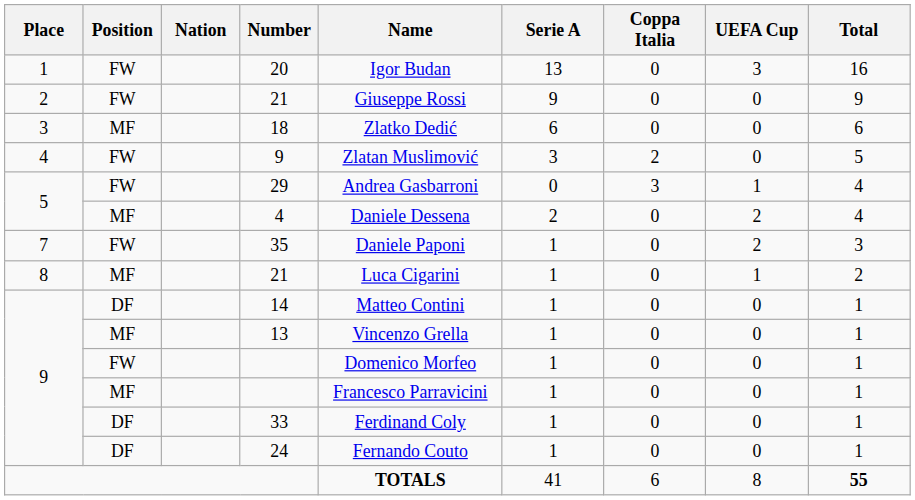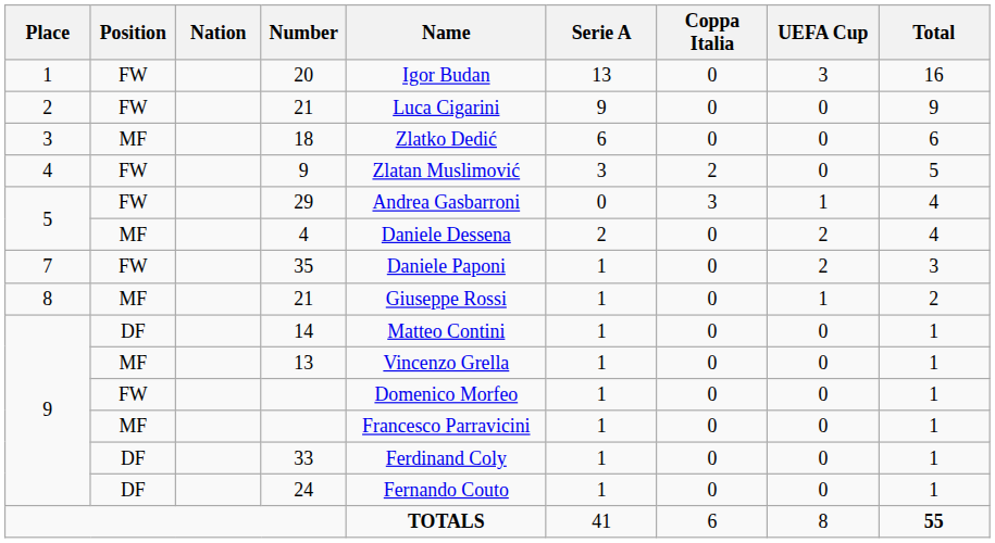 <table class="wikitable" style="font-size: 95%; text-align: center;">
 <tr>
 <th width=60>Place</th>
 <th width=60>Position</th>
 <th width=60>Nation</th>
 <th width=60>Number</th>
 <th width=150>Name</th>
 <th width=80>Serie A</th>
 <th width=80>Coppa Italia</th>
 <th width=80>UEFA Cup</th>
 <th width=80><strong>Total</strong></th>
 </tr>
 <tr>
 <td>1</td>
 <td>FW</td>
 <td></td>
 <td>20</td>
 <td><a href='#'>Igor Budan</a></td>
 <td>13</td>
 <td>0</td>
 <td>3</td>
 <td>16</td>
 </tr>
 <tr>
 <td>2</td>
 <td>FW</td>
 <td></td>
 <td>21</td>
-<td><a href='#'>Giuseppe Rossi</a></td>
+<td><a href='#'>Luca Cigarini</a></td>
 <td>9</td>
 <td>0</td>
 <td>0</td>
 <td>9</td>
 </tr>
 <tr>
 <td>3</td>
 <td>MF</td>
 <td></td>
 <td>18</td>
 <td><a href='#'>Zlatko Dedić</a></td>
 <td>6</td>
 <td>0</td>
 <td>0</td>
 <td>6</td>
 </tr>
 <tr>
 <td>4</td>
 <td>FW</td>
 <td></td>
 <td>9</td>
 <td><a href='#'>Zlatan Muslimović</a></td>
 <td>3</td>
 <td>2</td>
 <td>0</td>
 <td>5</td>
 </tr>
 <tr>
 <td rowspan="2">5</td>
 <td>FW</td>
 <td></td>
 <td>29</td>
 <td><a href='#'>Andrea Gasbarroni</a></td>
 <td>0</td>
 <td>3</td>
 <td>1</td>
 <td>4</td>
 </tr>
 <tr>
 <td>MF</td>
 <td></td>
 <td>4</td>
 <td><a href='#'>Daniele Dessena</a></td>
 <td>2</td>
 <td>0</td>
 <td>2</td>
 <td>4</td>
 </tr>
 <tr>
 <td>7</td>
 <td>FW</td>
 <td></td>
 <td>35</td>
 <td><a href='#'>Daniele Paponi</a></td>
 <td>1</td>
 <td>0</td>
 <td>2</td>
 <td>3</td>
 </tr>
 <tr>
 <td>8</td>
 <td>MF</td>
 <td></td>
 <td>21</td>
-<td><a href='#'>Luca Cigarini</a></td>
+<td><a href='#'>Giuseppe Rossi</a></td>
 <td>1</td>
 <td>0</td>
 <td>1</td>
 <td>2</td>
 </tr>
 <tr>
 <td rowspan="6">9</td>
 <td>DF</td>
 <td></td>
 <td>14</td>
 <td><a href='#'>Matteo Contini</a></td>
 <td>1</td>
 <td>0</td>
 <td>0</td>
 <td>1</td>
 </tr>
 <tr>
 <td>MF</td>
 <td></td>
 <td>13</td>
 <td><a href='#'>Vincenzo Grella</a></td>
 <td>1</td>
 <td>0</td>
 <td>0</td>
 <td>1</td>
 </tr>
 <tr>
 <td>FW</td>
 <td></td>
 <td></td>
 <td><a href='#'>Domenico Morfeo</a></td>
 <td>1</td>
 <td>0</td>
 <td>0</td>
 <td>1</td>
 </tr>
 <tr>
 <td>MF</td>
 <td></td>
 <td></td>
 <td><a href='#'>Francesco Parravicini</a></td>
 <td>1</td>
 <td>0</td>
 <td>0</td>
 <td>1</td>
 </tr>
 <tr>
 <td>DF</td>
 <td></td>
 <td>33</td>
 <td><a href='#'>Ferdinand Coly</a></td>
 <td>1</td>
 <td>0</td>
 <td>0</td>
 <td>1</td>
 </tr>
 <tr>
 <td>DF</td>
 <td></td>
 <td>24</td>
 <td><a href='#'>Fernando Couto</a></td>
 <td>1</td>
 <td>0</td>
 <td>0</td>
 <td>1</td>
 </tr>
 <tr>
 <td colspan="4"></td>
 <td><strong>TOTALS</strong></td>
 <td>41</td>
 <td>6</td>
 <td>8</td>
 <td><strong>55</strong></td>
 </tr>
 </table>
